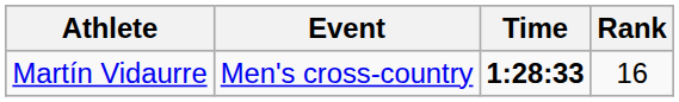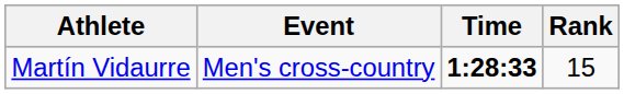 <table class=wikitable style=font-size:90%;>
 <tr>
 <th>Athlete</th>
 <th>Event</th>
 <th>Time</th>
 <th>Rank</th>
 </tr>
 <tr align=center>
 <td align=left><a href='#'>Martín Vidaurre</a></td>
 <td align=left><a href='#'>Men's cross-country</a></td>
 <td><strong>1:28:33</strong></td>
-<td>16</td>
+<td>15</td>
 </tr>
 </table>
